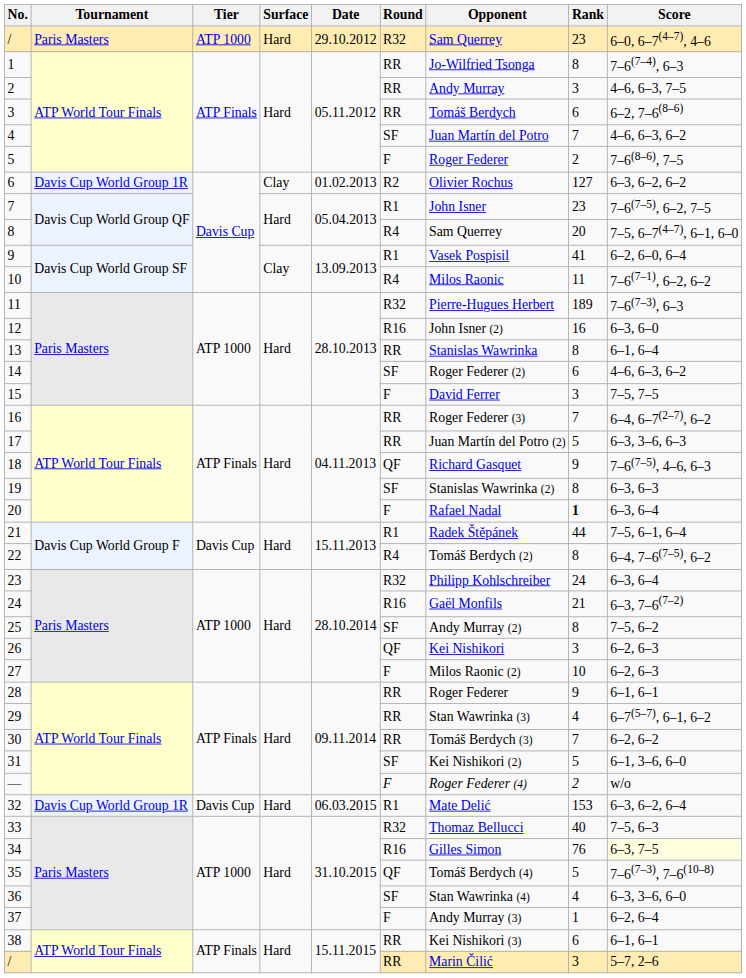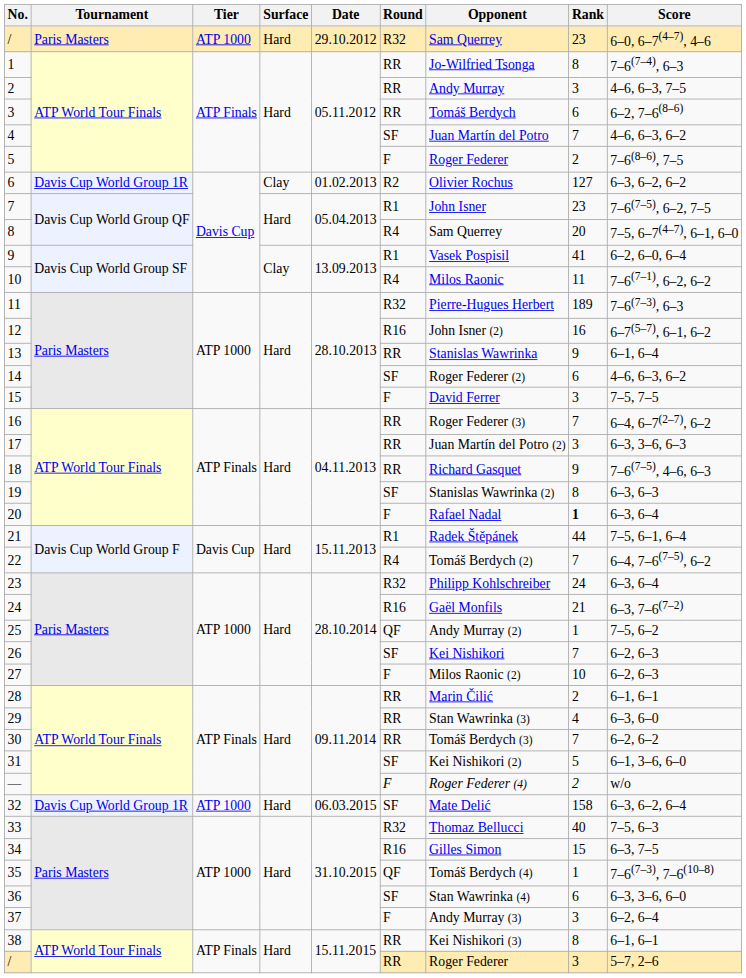 <table class="wikitable nowrap">
 <tr>
 <th>No.</th>
 <th>Tournament</th>
 <th>Tier</th>
 <th>Surface</th>
 <th>Date</th>
 <th>Round</th>
 <th>Opponent</th>
 <th>Rank</th>
 <th>Score</th>
 </tr>
 <tr bgcolor=#FFECB2>
 <td data-sort-value="0">/</td>
 <td><a href='#'>Paris Masters</a></td>
 <td><a href='#'>ATP 1000</a></td>
 <td>Hard</td>
 <td>29.10.2012</td>
 <td data-sort-value="32">R32</td>
 <td> <a href='#'>Sam Querrey</a></td>
 <td>23</td>
 <td>6–0, 6–7<sup>(4–7)</sup>, 4–6</td>
 </tr>
 <tr>
 <td>1</td>
 <td bgcolor=#ffffcc rowspan=5><a href='#'>ATP World Tour Finals</a></td>
 <td rowspan="5"><a href='#'>ATP Finals</a></td>
 <td rowspan="5">Hard</td>
 <td rowspan="5">05.11.2012</td>
 <td data-sort-value="8">RR</td>
 <td> <a href='#'>Jo-Wilfried Tsonga</a></td>
 <td>8</td>
 <td>7–6<sup>(7–4)</sup>, 6–3</td>
 </tr>
 <tr>
 <td>2</td>
 <td data-sort-value="8">RR</td>
 <td> <a href='#'>Andy Murray</a></td>
 <td>3</td>
 <td>4–6, 6–3, 7–5</td>
 </tr>
 <tr>
 <td>3</td>
 <td data-sort-value="8">RR</td>
 <td> <a href='#'>Tomáš Berdych</a></td>
 <td>6</td>
 <td>6–2, 7–6<sup>(8–6)</sup></td>
 </tr>
 <tr>
 <td>4</td>
 <td data-sort-value="4">SF</td>
 <td> <a href='#'>Juan Martín del Potro</a></td>
 <td>7</td>
 <td>4–6, 6–3, 6–2</td>
 </tr>
 <tr>
 <td>5</td>
 <td data-sort-value="2">F</td>
 <td> <a href='#'>Roger Federer</a></td>
 <td>2</td>
 <td>7–6<sup>(8–6)</sup>, 7–5</td>
 </tr>
 <tr>
 <td>6</td>
 <td bgcolor=#ECF2FF rowspan=1><a href='#'>Davis Cup World Group 1R</a></td>
 <td rowspan="5"><a href='#'>Davis Cup</a></td>
 <td rowspan="1">Clay</td>
 <td rowspan="1">01.02.2013</td>
 <td>R2</td>
 <td> <a href='#'>Olivier Rochus</a></td>
 <td>127</td>
 <td>6–3, 6–2, 6–2</td>
 </tr>
 <tr>
 <td>7</td>
 <td bgcolor=#ECF2FF rowspan=2>Davis Cup World Group QF</td>
 <td rowspan="2">Hard</td>
 <td rowspan=2>05.04.2013</td>
 <td>R1</td>
 <td> <a href='#'>John Isner</a></td>
 <td>23</td>
 <td>7–6<sup>(7–5)</sup>, 6–2, 7–5</td>
 </tr>
 <tr>
 <td>8</td>
 <td>R4</td>
 <td> Sam Querrey</td>
 <td>20</td>
 <td>7–5, 6–7<sup>(4–7)</sup>, 6–1, 6–0</td>
 </tr>
 <tr>
 <td>9</td>
 <td bgcolor=#ECF2FF rowspan=2>Davis Cup World Group SF</td>
 <td rowspan="2">Clay</td>
 <td rowspan="2">13.09.2013</td>
 <td>R1</td>
 <td> <a href='#'>Vasek Pospisil</a></td>
 <td>41</td>
 <td>6–2, 6–0, 6–4</td>
 </tr>
 <tr>
 <td>10</td>
 <td>R4</td>
 <td> <a href='#'>Milos Raonic</a></td>
 <td>11</td>
 <td>7–6<sup>(7–1)</sup>, 6–2, 6–2</td>
 </tr>
 <tr>
 <td>11</td>
 <td bgcolor=#E9E9E9 rowspan=5><a href='#'>Paris Masters</a></td>
 <td rowspan="5">ATP 1000</td>
 <td rowspan="5">Hard</td>
 <td rowspan="5">28.10.2013</td>
 <td data-sort-value="32">R32</td>
 <td> <a href='#'>Pierre-Hugues Herbert</a></td>
 <td>189</td>
 <td>7–6<sup>(7–3)</sup>, 6–3</td>
 </tr>
 <tr>
 <td>12</td>
 <td data-sort-value="16">R16</td>
 <td> John Isner <small>(2)</small></td>
 <td>16</td>
-<td>6–3, 6–0</td>
+<td>6–7<sup>(5–7)</sup>, 6–1, 6–2</td>
 </tr>
 <tr>
 <td>13</td>
 <td data-sort-value="8">RR</td>
 <td> <a href='#'>Stanislas Wawrinka</a></td>
-<td>8</td>
+<td>9</td>
 <td>6–1, 6–4</td>
 </tr>
 <tr>
 <td>14</td>
 <td data-sort-value="4">SF</td>
 <td> Roger Federer <small>(2)</small></td>
 <td>6</td>
 <td>4–6, 6–3, 6–2</td>
 </tr>
 <tr>
 <td>15</td>
 <td data-sort-value="2">F</td>
 <td> <a href='#'>David Ferrer</a></td>
 <td>3</td>
 <td>7–5, 7–5</td>
 </tr>
 <tr>
 <td>16</td>
 <td bgcolor=#ffffcc rowspan=5><a href='#'>ATP World Tour Finals</a></td>
 <td rowspan="5">ATP Finals</td>
 <td rowspan="5">Hard</td>
 <td rowspan="5">04.11.2013</td>
 <td data-sort-value="8">RR</td>
 <td> Roger Federer <small>(3)</small></td>
 <td>7</td>
 <td>6–4, 6–7<sup>(2–7)</sup>, 6–2</td>
 </tr>
 <tr>
 <td>17</td>
 <td data-sort-value="8">RR</td>
 <td> Juan Martín del Potro <small>(2)</small></td>
-<td>5</td>
+<td>3</td>
 <td>6–3, 3–6, 6–3</td>
 </tr>
 <tr>
 <td>18</td>
-<td data-sort-value="8">QF</td>
+<td data-sort-value="8">RR</td>
 <td> <a href='#'>Richard Gasquet</a></td>
 <td>9</td>
 <td>7–6<sup>(7–5)</sup>, 4–6, 6–3</td>
 </tr>
 <tr>
 <td>19</td>
 <td data-sort-value="4">SF</td>
 <td> Stanislas Wawrinka <small>(2)</small></td>
 <td>8</td>
 <td>6–3, 6–3</td>
 </tr>
 <tr>
 <td>20</td>
 <td data-sort-value="2">F</td>
 <td> <a href='#'>Rafael Nadal</a></td>
 <td><strong>1</strong></td>
 <td>6–3, 6–4</td>
 </tr>
 <tr>
 <td>21</td>
 <td bgcolor=#ECF2FF rowspan=2>Davis Cup World Group F</td>
 <td rowspan="2">Davis Cup</td>
 <td rowspan="2">Hard</td>
 <td rowspan="2">15.11.2013</td>
 <td>R1</td>
 <td> <a href='#'>Radek Štěpánek</a></td>
 <td>44</td>
 <td>7–5, 6–1, 6–4</td>
 </tr>
 <tr>
 <td>22</td>
 <td>R4</td>
 <td> Tomáš Berdych <small>(2)</small></td>
-<td>8</td>
+<td>7</td>
 <td>6–4, 7–6<sup>(7–5)</sup>, 6–2</td>
 </tr>
 <tr>
 <td>23</td>
 <td bgcolor=#E9E9E9 rowspan=5><a href='#'>Paris Masters</a></td>
 <td rowspan="5">ATP 1000</td>
 <td rowspan="5">Hard</td>
 <td rowspan="5">28.10.2014</td>
 <td data-sort-value="32">R32</td>
 <td> <a href='#'>Philipp Kohlschreiber</a></td>
 <td>24</td>
 <td>6–3, 6–4</td>
 </tr>
 <tr>
 <td>24</td>
 <td data-sort-value="16">R16</td>
 <td> <a href='#'>Gaël Monfils</a></td>
 <td>21</td>
 <td>6–3, 7–6<sup>(7–2)</sup></td>
 </tr>
 <tr>
 <td>25</td>
-<td data-sort-value="4">SF</td>
+<td data-sort-value="8">QF</td>
 <td> Andy Murray <small>(2)</small></td>
-<td>8</td>
+<td>1</td>
 <td>7–5, 6–2</td>
 </tr>
 <tr>
 <td>26</td>
-<td data-sort-value="8">QF</td>
+<td data-sort-value="4">SF</td>
 <td> <a href='#'>Kei Nishikori</a></td>
-<td>3</td>
+<td>7</td>
 <td>6–2, 6–3</td>
 </tr>
 <tr>
 <td>27</td>
 <td data-sort-value="2">F</td>
 <td> Milos Raonic <small>(2)</small></td>
 <td>10</td>
 <td>6–2, 6–3</td>
 </tr>
 <tr>
 <td>28</td>
 <td bgcolor=#ffffcc rowspan=5><a href='#'>ATP World Tour Finals</a></td>
 <td rowspan="5">ATP Finals</td>
 <td rowspan="5">Hard</td>
 <td rowspan="5">09.11.2014</td>
 <td data-sort-value="8">RR</td>
-<td> Roger Federer</td>
-<td>9</td>
+<td> <a href='#'>Marin Čilić</a></td>
+<td>2</td>
 <td>6–1, 6–1</td>
 </tr>
 <tr>
 <td>29</td>
 <td data-sort-value="8">RR</td>
 <td> Stan Wawrinka <small>(3)</small></td>
 <td>4</td>
-<td>6–7<sup>(5–7)</sup>, 6–1, 6–2</td>
+<td>6–3, 6–0</td>
 </tr>
 <tr>
 <td>30</td>
 <td data-sort-value="8">RR</td>
 <td> Tomáš Berdych <small>(3)</small></td>
 <td>7</td>
 <td>6–2, 6–2</td>
 </tr>
 <tr>
 <td>31</td>
 <td data-sort-value="4">SF</td>
 <td> Kei Nishikori <small>(2)</small></td>
 <td>5</td>
 <td>6–1, 3–6, 6–0</td>
 </tr>
 <tr>
 <td data-sort-value="31.5">—</td>
 <td data-sort-value="2"><em>F</em></td>
 <td> <em>Roger Federer <small>(4)</small></em></td>
 <td><em>2</em></td>
 <td>w/o</td>
 </tr>
 <tr>
 <td>32</td>
 <td bgcolor=#ECF2FF rowspan=1><a href='#'>Davis Cup World Group 1R</a></td>
-<td rowspan="1">Davis Cup</td>
+<td><a href='#'>ATP 1000</a></td>
 <td rowspan="1">Hard</td>
 <td rowspan="1">06.03.2015</td>
-<td>R1</td>
+<td data-sort-value="4">SF</td>
 <td> <a href='#'>Mate Delić</a></td>
-<td>153</td>
+<td>158</td>
 <td>6–3, 6–2, 6–4</td>
 </tr>
 <tr>
 <td>33</td>
 <td bgcolor=#E9E9E9 rowspan=5><a href='#'>Paris Masters</a></td>
 <td rowspan="5">ATP 1000</td>
 <td rowspan="5">Hard</td>
 <td rowspan="5">31.10.2015</td>
 <td data-sort-value="32">R32</td>
 <td> <a href='#'>Thomaz Bellucci</a></td>
 <td>40</td>
 <td>7–5, 6–3</td>
 </tr>
 <tr>
 <td>34</td>
 <td data-sort-value="16">R16</td>
 <td> <a href='#'>Gilles Simon</a></td>
-<td>76</td>
-<td style="background: lightyellow;">6–3, 7–5</td>
+<td>15</td>
+<td>6–3, 7–5</td>
 </tr>
 <tr>
 <td>35</td>
 <td data-sort-value="8">QF</td>
 <td> Tomáš Berdych <small>(4)</small></td>
-<td>5</td>
+<td>1</td>
 <td>7–6<sup>(7–3)</sup>, 7–6<sup>(10–8)</sup></td>
 </tr>
 <tr>
 <td>36</td>
 <td data-sort-value="4">SF</td>
 <td> Stan Wawrinka <small>(4)</small></td>
-<td>4</td>
+<td>6</td>
 <td>6–3, 3–6, 6–0</td>
 </tr>
 <tr>
 <td>37</td>
 <td data-sort-value="2">F</td>
 <td> Andy Murray <small>(3)</small></td>
-<td>1</td>
+<td>3</td>
 <td>6–2, 6–4</td>
 </tr>
 <tr>
 <td>38</td>
 <td bgcolor=#ffffcc rowspan=2><a href='#'>ATP World Tour Finals</a></td>
 <td rowspan="2">ATP Finals</td>
 <td rowspan="2">Hard</td>
 <td rowspan="2">15.11.2015</td>
 <td data-sort-value="8">RR</td>
 <td> Kei Nishikori <small>(3)</small></td>
-<td>6</td>
+<td>8</td>
 <td>6–1, 6–1</td>
 </tr>
 <tr bgcolor=#FFECB2>
 <td data-sort-value="1000">/</td>
 <td data-sort-value="8">RR</td>
-<td> <a href='#'>Marin Čilić</a></td>
+<td> Roger Federer</td>
 <td>3</td>
 <td>5–7, 2–6</td>
 </tr>
 </table>
